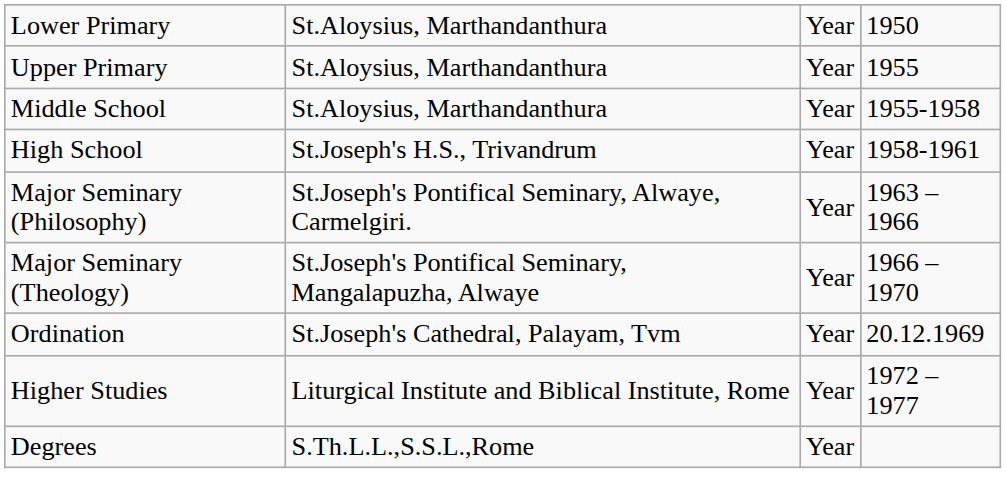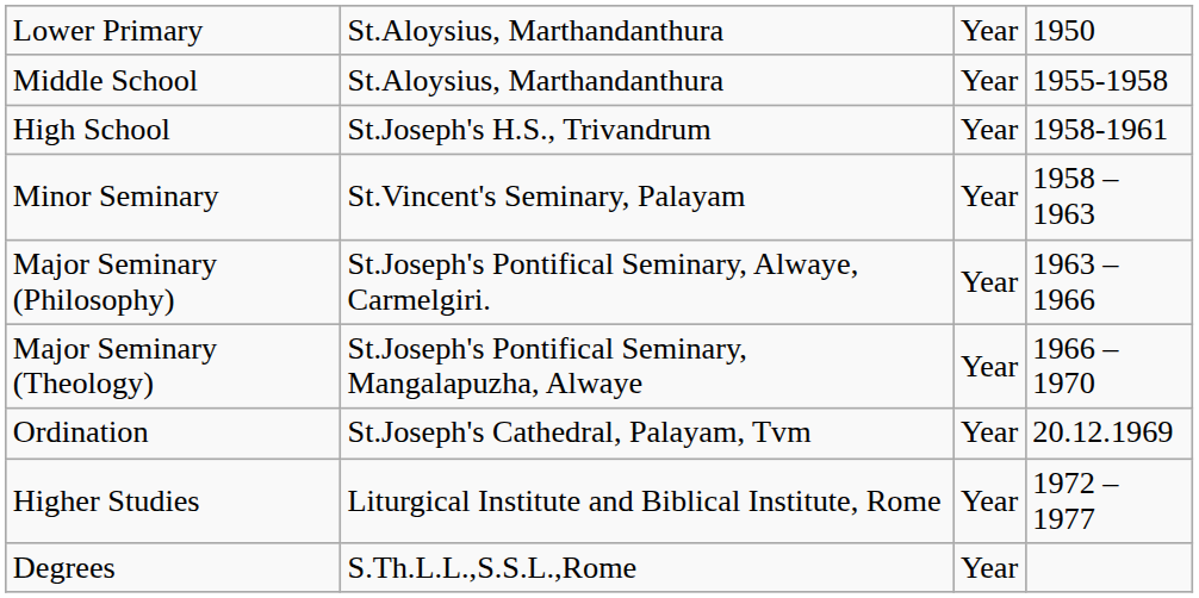 <table class="wikitable">
 <tr>
 <td>Lower Primary</td>
 <td>St.Aloysius, Marthandanthura</td>
 <td>Year</td>
 <td>1950</td>
-</tr>
-<tr>
-<td>Upper Primary</td>
-<td>St.Aloysius, Marthandanthura</td>
-<td>Year</td>
-<td>1955</td>
 </tr>
 <tr>
 <td>Middle School</td>
 <td>St.Aloysius, Marthandanthura</td>
 <td>Year</td>
 <td>1955-1958</td>
 </tr>
 <tr>
 <td>High School</td>
 <td>St.Joseph's H.S., Trivandrum</td>
 <td>Year</td>
 <td>1958-1961</td>
+</tr>
+<tr>
+<td>Minor Seminary</td>
+<td>St.Vincent's Seminary, Palayam</td>
+<td>Year</td>
+<td>1958 – 1963</td>
 </tr>
 <tr>
 <td>Major Seminary (Philosophy)</td>
 <td>St.Joseph's Pontifical Seminary, Alwaye, Carmelgiri.</td>
 <td>Year</td>
 <td>1963 – 1966</td>
 </tr>
 <tr>
 <td>Major Seminary (Theology)</td>
 <td>St.Joseph's Pontifical Seminary, Mangalapuzha, Alwaye</td>
 <td>Year</td>
 <td>1966 – 1970</td>
 </tr>
 <tr>
 <td>Ordination</td>
 <td>St.Joseph's Cathedral, Palayam, Tvm</td>
 <td>Year</td>
 <td>20.12.1969</td>
 </tr>
 <tr>
 <td>Higher Studies</td>
 <td>Liturgical Institute and Biblical Institute, Rome</td>
 <td>Year</td>
 <td>1972 – 1977</td>
 </tr>
 <tr>
 <td>Degrees</td>
 <td>S.Th.L.L.,S.S.L.,Rome</td>
 <td>Year</td>
 <td></td>
 </tr>
 </table>
